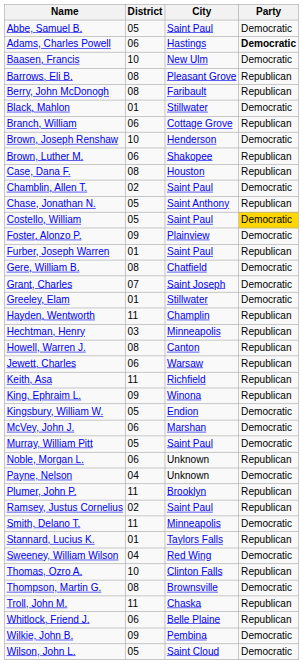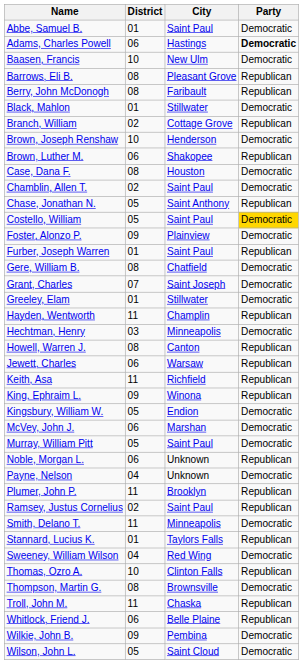 <table class="wikitable sortable">
 <tr>
 <th>Name</th>
 <th>District</th>
 <th>City</th>
 <th>Party</th>
 </tr>
 <tr>
 <td><a href='#'>Abbe, Samuel B.</a></td>
-<td>05</td>
+<td>01</td>
 <td><a href='#'>Saint Paul</a></td>
 <td>Democratic</td>
 </tr>
 <tr>
 <td><a href='#'>Adams, Charles Powell</a></td>
 <td>06</td>
 <td><a href='#'>Hastings</a></td>
 <td><strong>Democratic</strong></td>
 </tr>
 <tr>
 <td><a href='#'>Baasen, Francis</a></td>
 <td>10</td>
 <td><a href='#'>New Ulm</a></td>
 <td>Democratic</td>
 </tr>
 <tr>
 <td><a href='#'>Barrows, Eli B.</a></td>
 <td>08</td>
 <td><a href='#'>Pleasant Grove</a></td>
 <td>Republican</td>
 </tr>
 <tr>
 <td><a href='#'>Berry, John McDonogh</a></td>
 <td>08</td>
 <td><a href='#'>Faribault</a></td>
 <td>Republican</td>
 </tr>
 <tr>
 <td><a href='#'>Black, Mahlon</a></td>
 <td>01</td>
 <td><a href='#'>Stillwater</a></td>
 <td>Democratic</td>
 </tr>
 <tr>
 <td><a href='#'>Branch, William</a></td>
-<td>06</td>
+<td>02</td>
 <td><a href='#'>Cottage Grove</a></td>
 <td>Republican</td>
 </tr>
 <tr>
 <td><a href='#'>Brown, Joseph Renshaw</a></td>
 <td>10</td>
 <td><a href='#'>Henderson</a></td>
 <td>Democratic</td>
 </tr>
 <tr>
 <td><a href='#'>Brown, Luther M.</a></td>
 <td>06</td>
 <td><a href='#'>Shakopee</a></td>
 <td>Republican</td>
 </tr>
 <tr>
 <td><a href='#'>Case, Dana F.</a></td>
 <td>08</td>
 <td><a href='#'>Houston</a></td>
-<td>Republican</td>
+<td>Democratic</td>
 </tr>
 <tr>
 <td><a href='#'>Chamblin, Allen T.</a></td>
 <td>02</td>
 <td><a href='#'>Saint Paul</a></td>
 <td>Democratic</td>
 </tr>
 <tr>
 <td><a href='#'>Chase, Jonathan N.</a></td>
 <td>05</td>
 <td><a href='#'>Saint Anthony</a></td>
 <td>Republican</td>
 </tr>
 <tr>
 <td><a href='#'>Costello, William</a></td>
 <td>05</td>
 <td><a href='#'>Saint Paul</a></td>
 <td style="background: gold;">Democratic</td>
 </tr>
 <tr>
 <td><a href='#'>Foster, Alonzo P.</a></td>
 <td>09</td>
 <td><a href='#'>Plainview</a></td>
 <td>Democratic</td>
 </tr>
 <tr>
 <td><a href='#'>Furber, Joseph Warren</a></td>
 <td>01</td>
 <td><a href='#'>Saint Paul</a></td>
 <td>Republican</td>
 </tr>
 <tr>
 <td><a href='#'>Gere, William B.</a></td>
 <td>08</td>
 <td><a href='#'>Chatfield</a></td>
 <td>Democratic</td>
 </tr>
 <tr>
 <td><a href='#'>Grant, Charles</a></td>
 <td>07</td>
 <td><a href='#'>Saint Joseph</a></td>
 <td>Democratic</td>
 </tr>
 <tr>
 <td><a href='#'>Greeley, Elam</a></td>
 <td>01</td>
 <td><a href='#'>Stillwater</a></td>
 <td>Democratic</td>
 </tr>
 <tr>
 <td><a href='#'>Hayden, Wentworth</a></td>
 <td>11</td>
 <td><a href='#'>Champlin</a></td>
 <td>Republican</td>
 </tr>
 <tr>
 <td><a href='#'>Hechtman, Henry</a></td>
 <td>03</td>
 <td><a href='#'>Minneapolis</a></td>
-<td>Republican</td>
+<td>Democratic</td>
 </tr>
 <tr>
 <td><a href='#'>Howell, Warren J.</a></td>
 <td>08</td>
 <td><a href='#'>Canton</a></td>
 <td>Republican</td>
 </tr>
 <tr>
 <td><a href='#'>Jewett, Charles</a></td>
 <td>06</td>
 <td><a href='#'>Warsaw</a></td>
 <td>Republican</td>
 </tr>
 <tr>
 <td><a href='#'>Keith, Asa</a></td>
 <td>11</td>
 <td><a href='#'>Richfield</a></td>
 <td>Republican</td>
 </tr>
 <tr>
 <td><a href='#'>King, Ephraim L.</a></td>
 <td>09</td>
 <td><a href='#'>Winona</a></td>
 <td>Republican</td>
 </tr>
 <tr>
 <td><a href='#'>Kingsbury, William W.</a></td>
 <td>05</td>
 <td><a href='#'>Endion</a></td>
 <td>Democratic</td>
 </tr>
 <tr>
 <td><a href='#'>McVey, John J.</a></td>
 <td>06</td>
 <td><a href='#'>Marshan</a></td>
 <td>Democratic</td>
 </tr>
 <tr>
 <td><a href='#'>Murray, William Pitt</a></td>
 <td>05</td>
 <td><a href='#'>Saint Paul</a></td>
 <td>Democratic</td>
 </tr>
 <tr>
 <td><a href='#'>Noble, Morgan L.</a></td>
 <td>06</td>
 <td>Unknown</td>
 <td>Republican</td>
 </tr>
 <tr>
 <td><a href='#'>Payne, Nelson</a></td>
 <td>04</td>
 <td>Unknown</td>
 <td>Democratic</td>
 </tr>
 <tr>
 <td><a href='#'>Plumer, John P.</a></td>
 <td>11</td>
 <td><a href='#'>Brooklyn</a></td>
 <td>Republican</td>
 </tr>
 <tr>
 <td><a href='#'>Ramsey, Justus Cornelius</a></td>
 <td>02</td>
 <td><a href='#'>Saint Paul</a></td>
 <td>Republican</td>
 </tr>
 <tr>
 <td><a href='#'>Smith, Delano T.</a></td>
 <td>11</td>
 <td><a href='#'>Minneapolis</a></td>
 <td>Democratic</td>
 </tr>
 <tr>
 <td><a href='#'>Stannard, Lucius K.</a></td>
 <td>01</td>
 <td><a href='#'>Taylors Falls</a></td>
 <td>Republican</td>
 </tr>
 <tr>
 <td><a href='#'>Sweeney, William Wilson</a></td>
 <td>04</td>
 <td><a href='#'>Red Wing</a></td>
 <td>Democratic</td>
 </tr>
 <tr>
 <td><a href='#'>Thomas, Ozro A.</a></td>
 <td>10</td>
 <td><a href='#'>Clinton Falls</a></td>
 <td>Republican</td>
 </tr>
 <tr>
 <td><a href='#'>Thompson, Martin G.</a></td>
 <td>08</td>
 <td><a href='#'>Brownsville</a></td>
 <td>Democratic</td>
 </tr>
 <tr>
 <td><a href='#'>Troll, John M.</a></td>
 <td>11</td>
 <td><a href='#'>Chaska</a></td>
 <td>Republican</td>
 </tr>
 <tr>
 <td><a href='#'>Whitlock, Friend J.</a></td>
 <td>06</td>
 <td><a href='#'>Belle Plaine</a></td>
 <td>Republican</td>
 </tr>
 <tr>
 <td><a href='#'>Wilkie, John B.</a></td>
 <td>09</td>
 <td><a href='#'>Pembina</a></td>
 <td>Democratic</td>
 </tr>
 <tr>
 <td><a href='#'>Wilson, John L.</a></td>
 <td>05</td>
 <td><a href='#'>Saint Cloud</a></td>
 <td>Democratic</td>
 </tr>
 </table>
